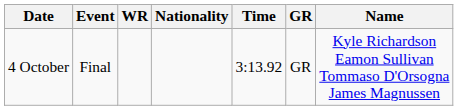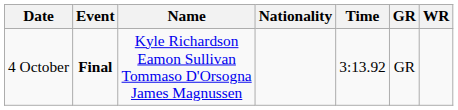 <table class=wikitable style=text-align:center>
 <tr>
 <th>Date</th>
 <th>Event</th>
-<th>WR</th>
+<th>Name</th>
 <th>Nationality</th>
 <th>Time</th>
 <th>GR</th>
-<th>Name</th>
+<th>WR</th>
 </tr>
 <tr>
 <td>4 October</td>
-<td>Final</td>
-<td></td>
+<td><strong>Final</strong></td>
+<td><a href='#'>Kyle Richardson</a> <br> <a href='#'>Eamon Sullivan</a> <br> <a href='#'>Tommaso D'Orsogna</a> <br> <a href='#'>James Magnussen</a></td>
 <td align=left></td>
 <td>3:13.92</td>
 <td>GR</td>
-<td><a href='#'>Kyle Richardson</a> <br> <a href='#'>Eamon Sullivan</a> <br> <a href='#'>Tommaso D'Orsogna</a> <br> <a href='#'>James Magnussen</a></td>
+<td></td>
 </tr>
 </table>
